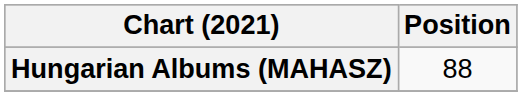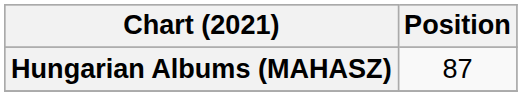 <table class="wikitable sortable plainrowheaders" style="text-align:center">
 <tr>
 <th>Chart (2021)</th>
 <th>Position</th>
 </tr>
 <tr>
 <th scope="row">Hungarian Albums (MAHASZ)</th>
-<td>88</td>
+<td>87</td>
 </tr>
 <tr>
 </tr>
 </table>
